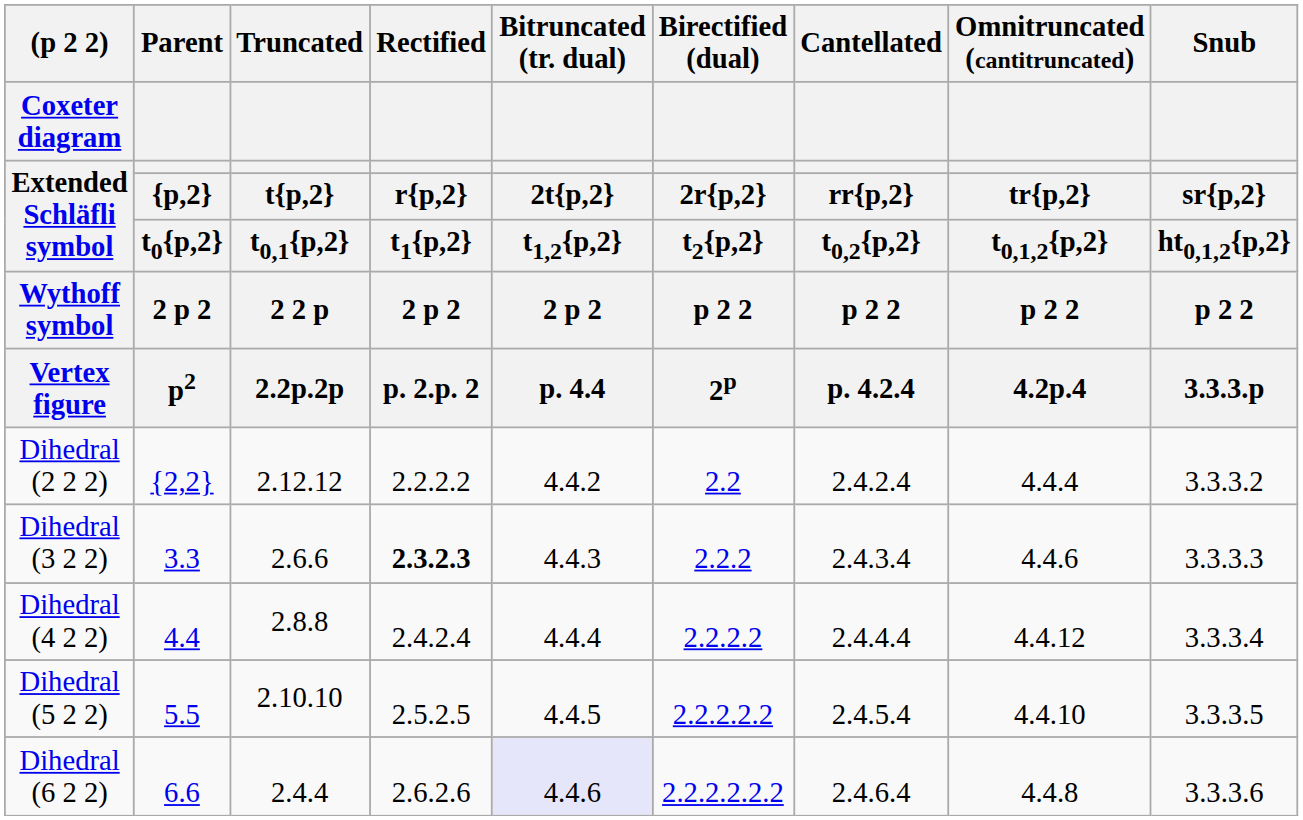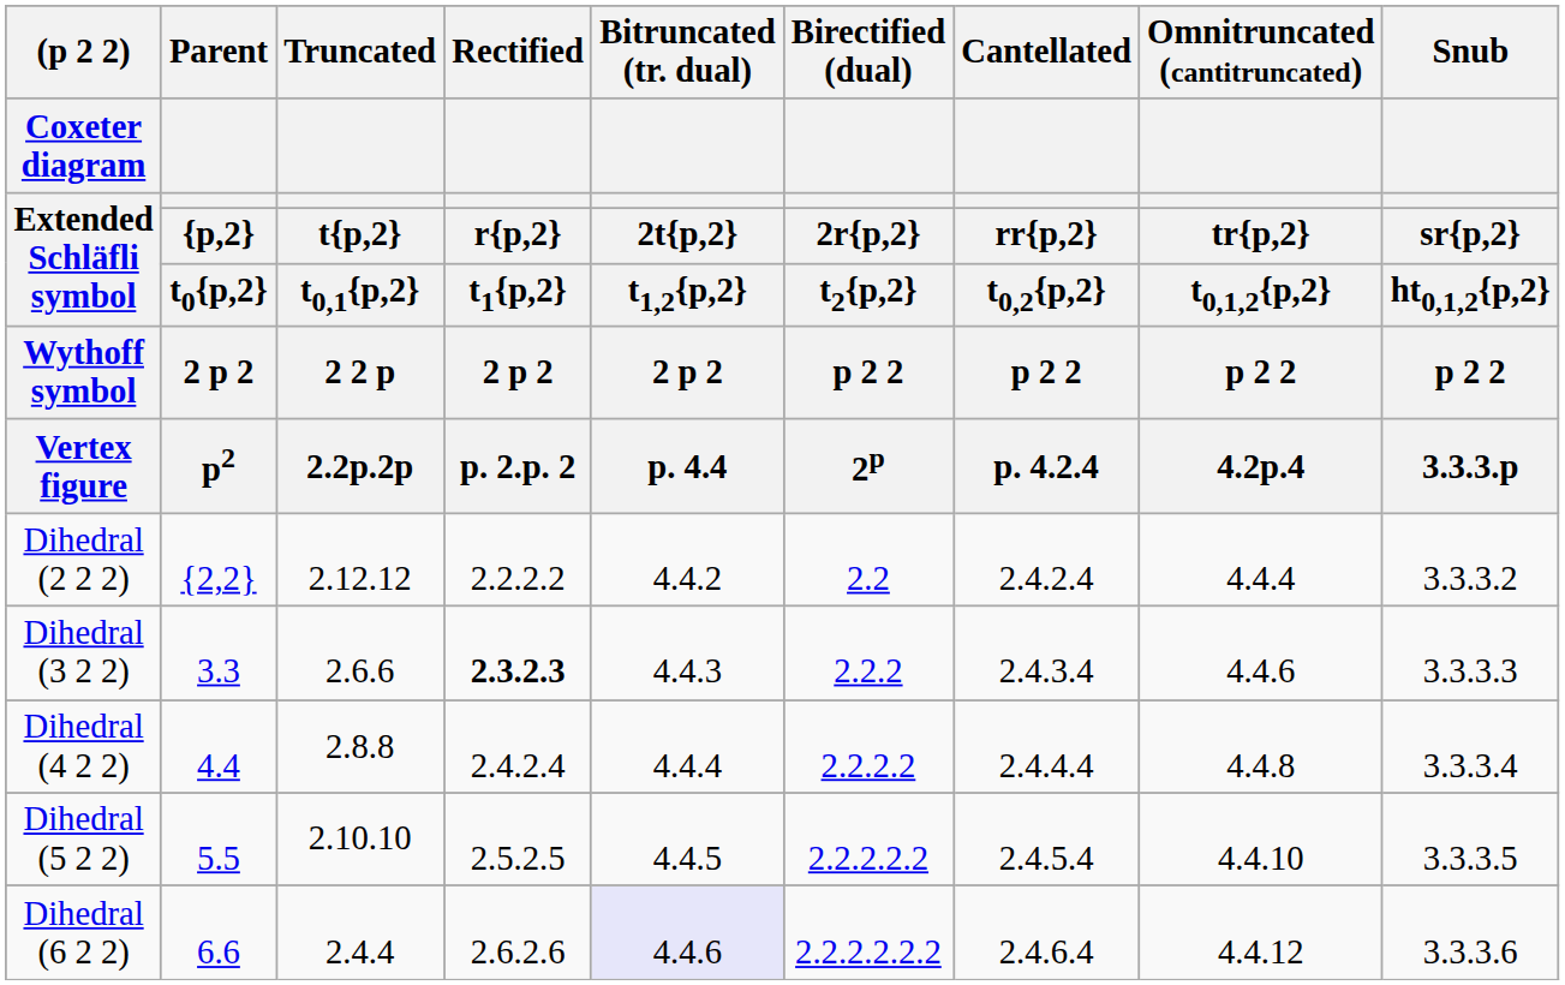 <table class="wikitable" width=640>
 <tr>
 <th>(p 2 2)</th>
 <th>Parent</th>
 <th>Truncated</th>
 <th>Rectified</th>
 <th>Bitruncated<br>(tr. dual)</th>
 <th>Birectified<br>(dual)</th>
 <th>Cantellated</th>
 <th>Omnitruncated<br>(<small>cantitruncated</small>)</th>
 <th>Snub</th>
 </tr>
 <tr>
 <th><a href='#'>Coxeter diagram</a></th>
 <th></th>
 <th></th>
 <th></th>
 <th></th>
 <th></th>
 <th></th>
 <th></th>
 <th></th>
 </tr>
 <tr>
 <th rowspan=3>Extended<br><a href='#'>Schläfli symbol</a></th>
 <th></th>
 <th></th>
 <th></th>
 <th></th>
 <th></th>
 <th></th>
 <th></th>
 <th></th>
 </tr>
 <tr>
 <th>{p,2}</th>
 <th>t{p,2}</th>
 <th>r{p,2}</th>
 <th>2t{p,2}</th>
 <th>2r{p,2}</th>
 <th>rr{p,2}</th>
 <th>tr{p,2}</th>
 <th>sr{p,2}</th>
 </tr>
 <tr>
 <th>t<sub>0</sub>{p,2}</th>
 <th>t<sub>0,1</sub>{p,2}</th>
 <th>t<sub>1</sub>{p,2}</th>
 <th>t<sub>1,2</sub>{p,2}</th>
 <th>t<sub>2</sub>{p,2}</th>
 <th>t<sub>0,2</sub>{p,2}</th>
 <th>t<sub>0,1,2</sub>{p,2}</th>
 <th>ht<sub>0,1,2</sub>{p,2}</th>
 </tr>
 <tr>
 <th><a href='#'>Wythoff symbol</a></th>
 <th>2  p 2</th>
 <th>2 2  p</th>
 <th>2  p 2</th>
 <th>2 p  2</th>
 <th>p  2 2</th>
 <th>p 2  2</th>
 <th>p 2 2 </th>
 <th> p 2 2</th>
 </tr>
 <tr>
 <th><a href='#'>Vertex figure</a></th>
 <th>p<sup>2</sup></th>
 <th>2.2p.2p</th>
 <th>p. 2.p. 2</th>
 <th>p. 4.4</th>
 <th>2<sup>p</sup></th>
 <th>p. 4.2.4</th>
 <th>4.2p.4</th>
 <th>3.3.3.p</th>
 </tr>
 <tr align=center>
 <td><a href='#'>Dihedral</a><br>(2 2 2)</td>
 <td><br><a href='#'>{2,2}</a></td>
 <td><br>2.12.12</td>
 <td><br>2.2.2.2</td>
 <td><br>4.4.2</td>
 <td><br><a href='#'>2.2</a></td>
 <td><br>2.4.2.4</td>
 <td><br>4.4.4</td>
 <td><br>3.3.3.2</td>
 </tr>
 <tr align=center>
 <td><a href='#'>Dihedral</a><br>(3 2 2)</td>
 <td><br><a href='#'>3.3</a></td>
 <td><br>2.6.6</td>
 <td><strong><br>2.3.2.3</strong></td>
 <td><br>4.4.3</td>
 <td><br><a href='#'>2.2.2</a></td>
 <td><br>2.4.3.4</td>
 <td><br>4.4.6</td>
 <td><br>3.3.3.3</td>
 </tr>
 <tr align=center>
 <td><a href='#'>Dihedral</a><br>(4 2 2)</td>
 <td><br><a href='#'>4.4</a></td>
 <td>2.8.8</td>
 <td><br>2.4.2.4</td>
 <td><br>4.4.4</td>
 <td><br><a href='#'>2.2.2.2</a></td>
 <td><br>2.4.4.4</td>
-<td><br>4.4.12</td>
+<td><br>4.4.8</td>
 <td><br>3.3.3.4</td>
 </tr>
 <tr align=center>
 <td><a href='#'>Dihedral</a><br>(5 2 2)</td>
 <td><br><a href='#'>5.5</a></td>
 <td>2.10.10</td>
 <td><br>2.5.2.5</td>
 <td><br>4.4.5</td>
 <td><br><a href='#'>2.2.2.2.2</a></td>
 <td><br>2.4.5.4</td>
 <td><br>4.4.10</td>
 <td><br>3.3.3.5</td>
 </tr>
 <tr align=center>
 <td><a href='#'>Dihedral</a><br>(6 2 2)</td>
 <td><br><a href='#'>6.6</a></td>
 <td><br>2.4.4</td>
 <td><br>2.6.2.6</td>
 <td style="background: lavender;"><br>4.4.6</td>
 <td><br><a href='#'>2.2.2.2.2.2</a></td>
 <td><br>2.4.6.4</td>
-<td><br>4.4.8</td>
+<td><br>4.4.12</td>
 <td><br>3.3.3.6</td>
 </tr>
 </table>
